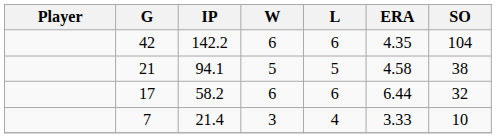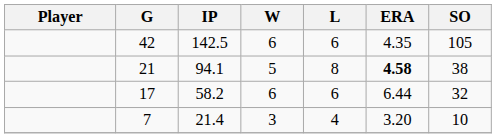 <table class="wikitable sortable">
 <tr>
 <th bgcolor="#DDDDFF" width="16%">Player</th>
 <th bgcolor="#DDDDFF" width="9%">G</th>
 <th bgcolor="#DDDDFF" width="9%">IP</th>
 <th bgcolor="#DDDDFF" width="9%">W</th>
 <th bgcolor="#DDDDFF" width="9%">L</th>
 <th bgcolor="#DDDDFF" width="9%">ERA</th>
 <th bgcolor="#DDDDFF" width="9%">SO</th>
 </tr>
 <tr align="center">
 <td></td>
 <td>42</td>
-<td>142.2</td>
+<td>142.5</td>
 <td>6</td>
 <td>6</td>
 <td>4.35</td>
-<td>104</td>
+<td>105</td>
 </tr>
 <tr align="center">
 <td></td>
 <td>21</td>
 <td>94.1</td>
 <td>5</td>
-<td>5</td>
-<td>4.58</td>
+<td>8</td>
+<td><strong>4.58</strong></td>
 <td>38</td>
 </tr>
 <tr align="center">
 <td></td>
 <td>17</td>
 <td>58.2</td>
 <td>6</td>
 <td>6</td>
 <td>6.44</td>
 <td>32</td>
 </tr>
 <tr align="center">
 <td></td>
 <td>7</td>
 <td>21.4</td>
 <td>3</td>
 <td>4</td>
-<td>3.33</td>
+<td>3.20</td>
 <td>10</td>
 </tr>
 <tr align="center">
 </tr>
 </table>
